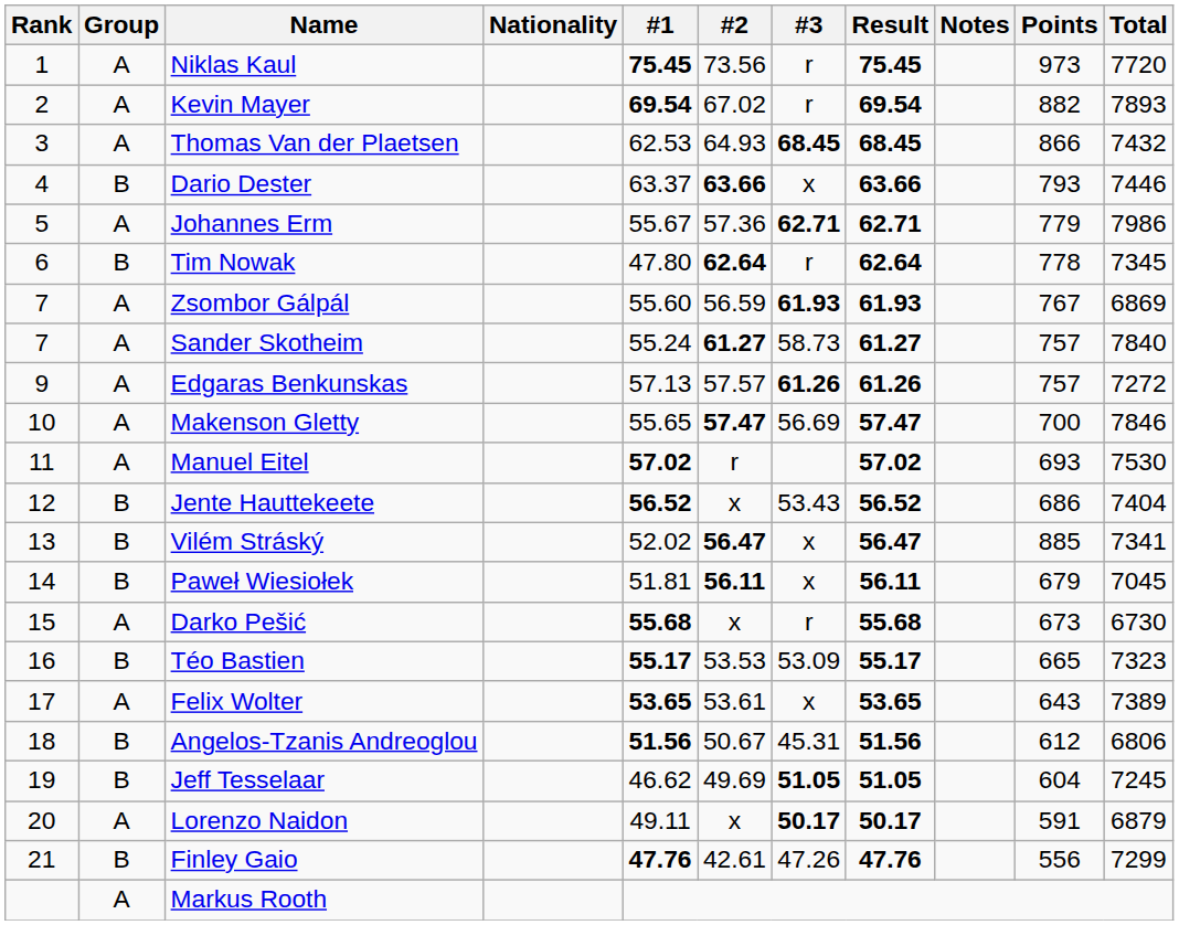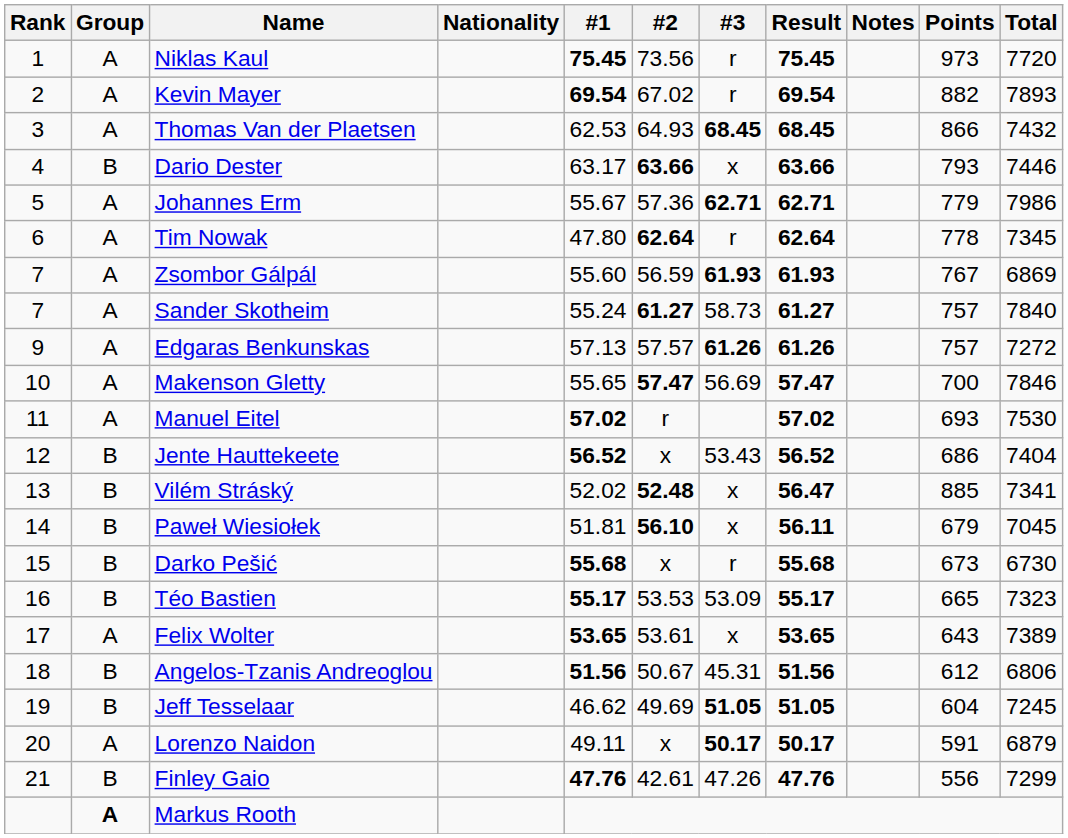 <table class="wikitable sortable">
 <tr>
 <th>Rank</th>
 <th>Group</th>
 <th>Name</th>
 <th>Nationality</th>
 <th>#1</th>
 <th>#2</th>
 <th>#3</th>
 <th>Result</th>
 <th>Notes</th>
 <th>Points</th>
 <th>Total</th>
 </tr>
 <tr>
 <td align="center">1</td>
 <td align="center">A</td>
 <td align="left"><a href='#'>Niklas Kaul</a></td>
 <td align="left"></td>
 <td align="center"><strong>75.45</strong></td>
 <td align="center">73.56</td>
 <td align="center">r</td>
 <td align="center"><strong>75.45</strong></td>
 <td align="center"></td>
 <td align="center">973</td>
 <td align="center">7720</td>
 </tr>
 <tr>
 <td align="center">2</td>
 <td align="center">A</td>
 <td align="left"><a href='#'>Kevin Mayer</a></td>
 <td align="left"></td>
 <td align="center"><strong>69.54</strong></td>
 <td align="center">67.02</td>
 <td align="center">r</td>
 <td align="center"><strong>69.54</strong></td>
 <td align="center"></td>
 <td align="center">882</td>
 <td align="center">7893</td>
 </tr>
 <tr>
 <td align="center">3</td>
 <td align="center">A</td>
 <td align="left"><a href='#'>Thomas Van der Plaetsen</a></td>
 <td align="left"></td>
 <td align="center">62.53</td>
 <td align="center">64.93</td>
 <td align="center"><strong>68.45</strong></td>
 <td align="center"><strong>68.45</strong></td>
 <td align="center"></td>
 <td align="center">866</td>
 <td align="center">7432</td>
 </tr>
 <tr>
 <td align="center">4</td>
 <td align="center">B</td>
 <td align="left"><a href='#'>Dario Dester</a></td>
 <td align="left"></td>
-<td align="center">63.37</td>
+<td align="center">63.17</td>
 <td align="center"><strong>63.66</strong></td>
 <td align="center">x</td>
 <td align="center"><strong>63.66</strong></td>
 <td align="center"></td>
 <td align="center">793</td>
 <td align="center">7446</td>
 </tr>
 <tr>
 <td align="center">5</td>
 <td align="center">A</td>
 <td align="left"><a href='#'>Johannes Erm</a></td>
 <td align="left"></td>
 <td align="center">55.67</td>
 <td align="center">57.36</td>
 <td align="center"><strong>62.71</strong></td>
 <td align="center"><strong>62.71</strong></td>
 <td align="center"></td>
 <td align="center">779</td>
 <td align="center">7986</td>
 </tr>
 <tr>
 <td align="center">6</td>
-<td align="center">B</td>
+<td align="center">A</td>
 <td align="left"><a href='#'>Tim Nowak</a></td>
 <td align="left"></td>
 <td align="center">47.80</td>
 <td align="center"><strong>62.64</strong></td>
 <td align="center">r</td>
 <td align="center"><strong>62.64</strong></td>
 <td align="center"></td>
 <td align="center">778</td>
 <td align="center">7345</td>
 </tr>
 <tr>
 <td align="center">7</td>
 <td align="center">A</td>
 <td align="left"><a href='#'>Zsombor Gálpál</a></td>
 <td align="left"></td>
 <td align="center">55.60</td>
 <td align="center">56.59</td>
 <td align="center"><strong>61.93</strong></td>
 <td align="center"><strong>61.93</strong></td>
 <td align="center"></td>
 <td align="center">767</td>
 <td align="center">6869</td>
 </tr>
 <tr>
 <td align="center">7</td>
 <td align="center">A</td>
 <td align="left"><a href='#'>Sander Skotheim</a></td>
 <td align="left"></td>
 <td align="center">55.24</td>
 <td align="center"><strong>61.27</strong></td>
 <td align="center">58.73</td>
 <td align="center"><strong>61.27</strong></td>
 <td align="center"></td>
 <td align="center">757</td>
 <td align="center">7840</td>
 </tr>
 <tr>
 <td align="center">9</td>
 <td align="center">A</td>
 <td align="left"><a href='#'>Edgaras Benkunskas</a></td>
 <td align="left"></td>
 <td align="center">57.13</td>
 <td align="center">57.57</td>
 <td align="center"><strong>61.26</strong></td>
 <td align="center"><strong>61.26</strong></td>
 <td align="center"></td>
 <td align="center">757</td>
 <td align="center">7272</td>
 </tr>
 <tr>
 <td align="center">10</td>
 <td align="center">A</td>
 <td align="left"><a href='#'>Makenson Gletty</a></td>
 <td align="left"></td>
 <td align="center">55.65</td>
 <td align="center"><strong>57.47</strong></td>
 <td align="center">56.69</td>
 <td align="center"><strong>57.47</strong></td>
 <td align="center"></td>
 <td align="center">700</td>
 <td align="center">7846</td>
 </tr>
 <tr>
 <td align="center">11</td>
 <td align="center">A</td>
 <td align="left"><a href='#'>Manuel Eitel</a></td>
 <td align="left"></td>
 <td align="center"><strong>57.02</strong></td>
 <td align="center">r</td>
 <td align="center"></td>
 <td align="center"><strong>57.02</strong></td>
 <td align="center"></td>
 <td align="center">693</td>
 <td align="center">7530</td>
 </tr>
 <tr>
 <td align="center">12</td>
 <td align="center">B</td>
 <td align="left"><a href='#'>Jente Hauttekeete</a></td>
 <td align="left"></td>
 <td align="center"><strong>56.52</strong></td>
 <td align="center">x</td>
 <td align="center">53.43</td>
 <td align="center"><strong>56.52</strong></td>
 <td align="center"></td>
 <td align="center">686</td>
 <td align="center">7404</td>
 </tr>
 <tr>
 <td align="center">13</td>
 <td align="center">B</td>
 <td align="left"><a href='#'>Vilém Stráský</a></td>
 <td align="left"></td>
 <td align="center">52.02</td>
-<td align="center"><strong>56.47</strong></td>
+<td align="center"><strong>52.48</strong></td>
 <td align="center">x</td>
 <td align="center"><strong>56.47</strong></td>
 <td align="center"></td>
 <td align="center">885</td>
 <td align="center">7341</td>
 </tr>
 <tr>
 <td align="center">14</td>
 <td align="center">B</td>
 <td align="left"><a href='#'>Paweł Wiesiołek</a></td>
 <td align="left"></td>
 <td align="center">51.81</td>
-<td align="center"><strong>56.11</strong></td>
+<td align="center"><strong>56.10</strong></td>
 <td align="center">x</td>
 <td align="center"><strong>56.11</strong></td>
 <td align="center"></td>
 <td align="center">679</td>
 <td align="center">7045</td>
 </tr>
 <tr>
 <td align="center">15</td>
-<td align="center">A</td>
+<td align="center">B</td>
 <td align="left"><a href='#'>Darko Pešić</a></td>
 <td align="left"></td>
 <td align="center"><strong>55.68</strong></td>
 <td align="center">x</td>
 <td align="center">r</td>
 <td align="center"><strong>55.68</strong></td>
 <td align="center"></td>
 <td align="center">673</td>
 <td align="center">6730</td>
 </tr>
 <tr>
 <td align="center">16</td>
 <td align="center">B</td>
 <td align="left"><a href='#'>Téo Bastien</a></td>
 <td align="left"></td>
 <td align="center"><strong>55.17</strong></td>
 <td align="center">53.53</td>
 <td align="center">53.09</td>
 <td align="center"><strong>55.17</strong></td>
 <td align="center"></td>
 <td align="center">665</td>
 <td align="center">7323</td>
 </tr>
 <tr>
 <td align="center">17</td>
 <td align="center">A</td>
 <td align="left"><a href='#'>Felix Wolter</a></td>
 <td align="left"></td>
 <td align="center"><strong>53.65</strong></td>
 <td align="center">53.61</td>
 <td align="center">x</td>
 <td align="center"><strong>53.65</strong></td>
 <td align="center"></td>
 <td align="center">643</td>
 <td align="center">7389</td>
 </tr>
 <tr>
 <td align="center">18</td>
 <td align="center">B</td>
 <td align="left"><a href='#'>Angelos-Tzanis Andreoglou</a></td>
 <td align="left"></td>
 <td align="center"><strong>51.56</strong></td>
 <td align="center">50.67</td>
 <td align="center">45.31</td>
 <td align="center"><strong>51.56</strong></td>
 <td align="center"></td>
 <td align="center">612</td>
 <td align="center">6806</td>
 </tr>
 <tr>
 <td align="center">19</td>
 <td align="center">B</td>
 <td align="left"><a href='#'>Jeff Tesselaar</a></td>
 <td align="left"></td>
 <td align="center">46.62</td>
 <td align="center">49.69</td>
 <td align="center"><strong>51.05</strong></td>
 <td align="center"><strong>51.05</strong></td>
 <td align="center"></td>
 <td align="center">604</td>
 <td align="center">7245</td>
 </tr>
 <tr>
 <td align="center">20</td>
 <td align="center">A</td>
 <td align="left"><a href='#'>Lorenzo Naidon</a></td>
 <td align="left"></td>
 <td align="center">49.11</td>
 <td align="center">x</td>
 <td align="center"><strong>50.17</strong></td>
 <td align="center"><strong>50.17</strong></td>
 <td align="center"></td>
 <td align="center">591</td>
 <td align="center">6879</td>
 </tr>
 <tr>
 <td align="center">21</td>
 <td align="center">B</td>
 <td align="left"><a href='#'>Finley Gaio</a></td>
 <td align="left"></td>
 <td align="center"><strong>47.76</strong></td>
 <td align="center">42.61</td>
 <td align="center">47.26</td>
 <td align="center"><strong>47.76</strong></td>
 <td align="center"></td>
 <td align="center">556</td>
 <td align="center">7299</td>
 </tr>
 <tr>
 <td align="center"></td>
-<td align="center">A</td>
+<td align="center"><strong>A</strong></td>
 <td align="left"><a href='#'>Markus Rooth</a></td>
 <td align="left"></td>
 <td colspan="7" align="center"></td>
 </tr>
 </table>
